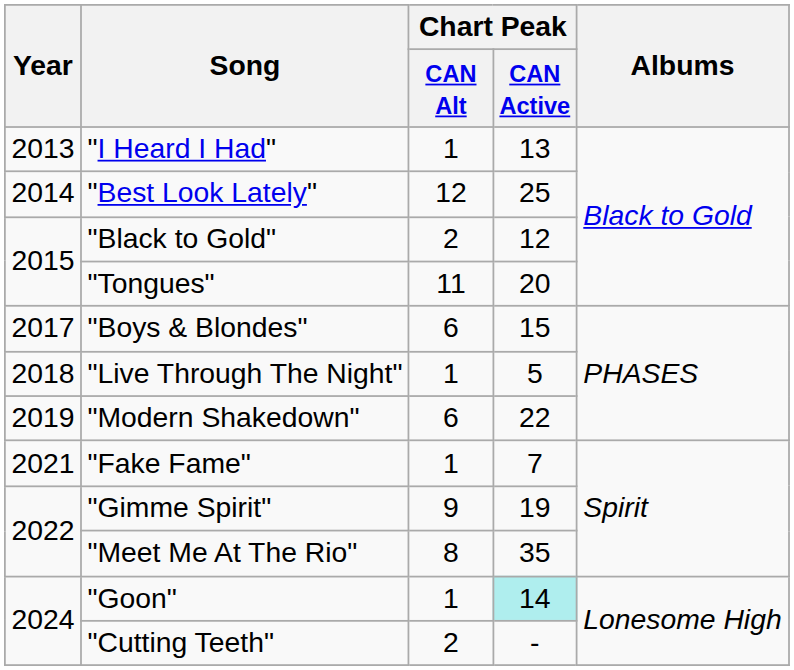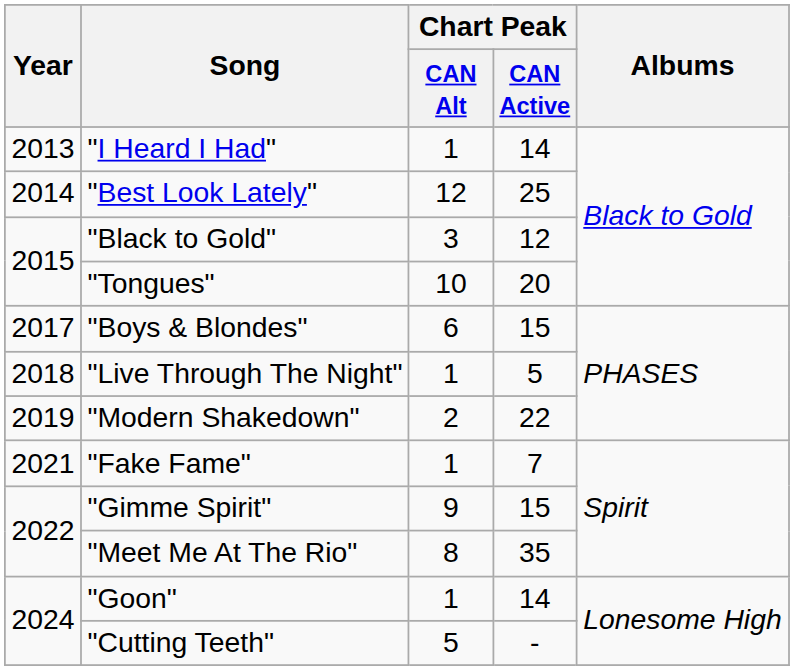 <table class="wikitable">
 <tr>
 <th rowspan="2">Year</th>
 <th rowspan="2">Song</th>
 <th colspan="2">Chart Peak</th>
 <th rowspan="2">Albums</th>
 </tr>
 <tr>
 <th style="width:40px;"><small><a href='#'>CAN<br> Alt</a></small><br></th>
 <th style="width:40px;"><small><a href='#'>CAN<br> Active</a></small><br></th>
 </tr>
 <tr>
 <td>2013</td>
 <td>"<a href='#'>I Heard I Had</a>"</td>
 <td style="text-align:center;">1</td>
-<td style="text-align:center;">13</td>
+<td style="text-align:center;">14</td>
 <td rowspan="4"><em><a href='#'>Black to Gold</a></em></td>
 </tr>
 <tr>
 <td>2014</td>
 <td>"<a href='#'>Best Look Lately</a>"</td>
 <td style="text-align:center;">12</td>
 <td style="text-align:center;">25</td>
 </tr>
 <tr>
 <td rowspan="2">2015</td>
 <td>"Black to Gold"</td>
-<td style="text-align:center;">2</td>
+<td style="text-align:center;">3</td>
 <td style="text-align:center;">12</td>
 </tr>
 <tr>
 <td>"Tongues"</td>
-<td style="text-align:center;">11</td>
+<td style="text-align:center;">10</td>
 <td style="text-align:center;">20</td>
 </tr>
 <tr>
 <td>2017</td>
 <td>"Boys & Blondes"</td>
 <td style="text-align:center;">6</td>
 <td style="text-align:center;">15</td>
 <td rowspan="3"><em>PHASES</em></td>
 </tr>
 <tr>
 <td>2018</td>
 <td>"Live Through The Night"</td>
 <td style="text-align:center;">1</td>
 <td style="text-align:center;">5</td>
 </tr>
 <tr>
 <td>2019</td>
 <td>"Modern Shakedown"</td>
-<td style="text-align:center;">6</td>
+<td style="text-align:center;">2</td>
 <td style="text-align:center;">22</td>
 </tr>
 <tr>
 <td>2021</td>
 <td>"Fake Fame"</td>
 <td style="text-align:center;">1</td>
 <td style="text-align:center;">7</td>
 <td rowspan="3"><em>Spirit</em></td>
 </tr>
 <tr>
 <td rowspan="2">2022</td>
 <td>"Gimme Spirit"</td>
 <td style="text-align:center;">9</td>
-<td style="text-align:center;">19</td>
+<td style="text-align:center;">15</td>
 </tr>
 <tr>
 <td>"Meet Me At The Rio"</td>
 <td style="text-align:center;">8</td>
 <td style="text-align:center;">35</td>
 </tr>
 <tr>
 <td rowspan="2">2024</td>
 <td>"Goon"</td>
 <td style="text-align:center;">1</td>
-<td style="background: paleturquoise; text-align:center;">14</td>
+<td style="text-align:center;">14</td>
 <td rowspan="2"><em>Lonesome High</em></td>
 </tr>
 <tr>
 <td>"Cutting Teeth"</td>
-<td style="text-align:center;">2</td>
+<td style="text-align:center;">5</td>
 <td style="text-align:center;">-</td>
 </tr>
 </table>
